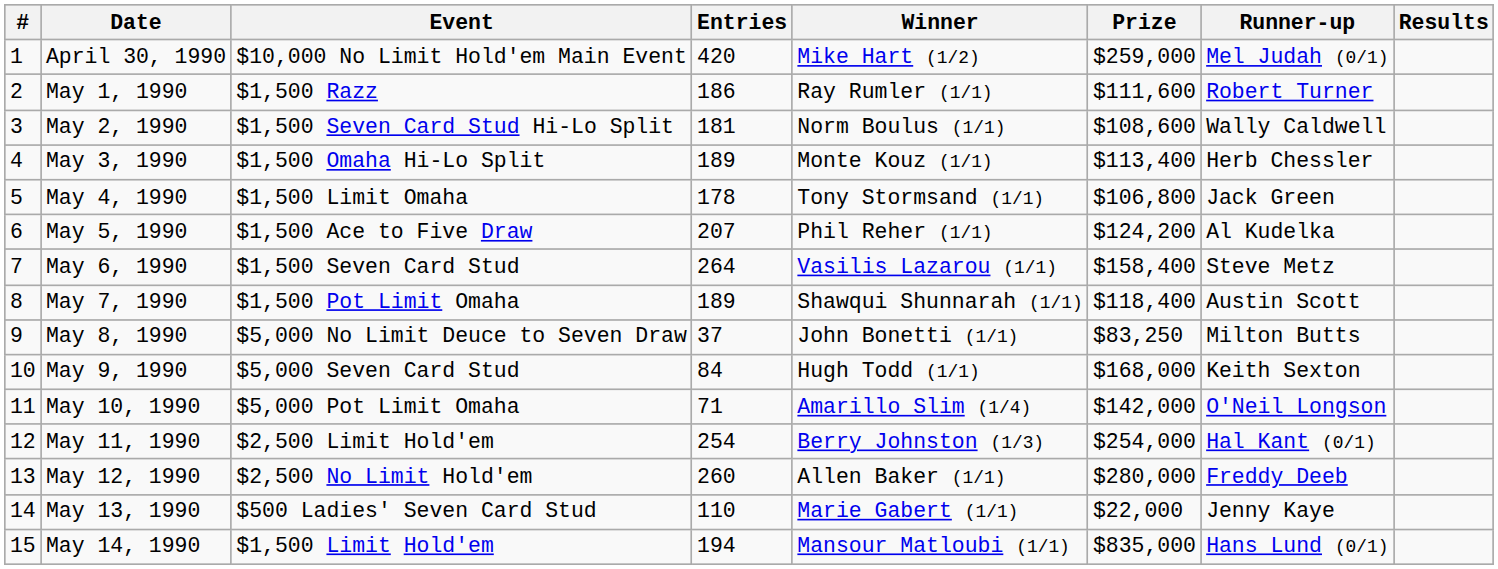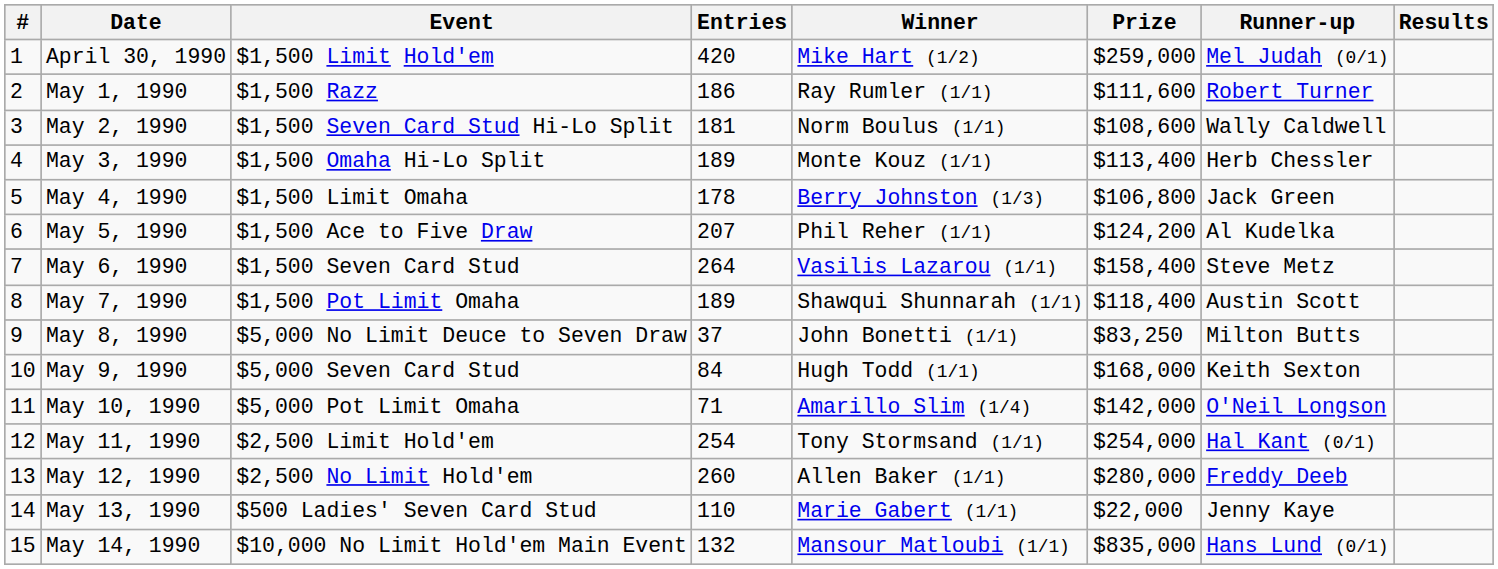 <table class="wikitable sortable">
 <tr>
 <th>#</th>
 <th>Date</th>
 <th bgcolor="#FFEBAD">Event</th>
 <th>Entries</th>
 <th bgcolor="#FFEBAD">Winner</th>
 <th bgcolor="#FFEBAD">Prize</th>
 <th bgcolor="#FFEBAD">Runner-up</th>
 <th>Results</th>
 </tr>
 <tr>
 <td>1</td>
 <td>April 30, 1990</td>
-<td>$10,000 No Limit Hold'em Main Event</td>
+<td>$1,500 <a href='#'>Limit</a> <a href='#'>Hold'em</a></td>
 <td>420</td>
 <td><a href='#'>Mike Hart</a> <small>(1/2)</small></td>
 <td>$259,000</td>
 <td><a href='#'>Mel Judah</a> <small>(0/1)</small></td>
 <td></td>
 </tr>
 <tr>
 <td>2</td>
 <td>May 1, 1990</td>
 <td>$1,500 <a href='#'>Razz</a></td>
 <td>186</td>
 <td>Ray Rumler <small>(1/1)</small></td>
 <td>$111,600</td>
 <td><a href='#'>Robert Turner</a></td>
 <td></td>
 </tr>
 <tr>
 <td>3</td>
 <td>May 2, 1990</td>
 <td>$1,500 <a href='#'>Seven Card Stud</a> Hi-Lo Split</td>
 <td>181</td>
 <td>Norm Boulus <small>(1/1)</small></td>
 <td>$108,600</td>
 <td>Wally Caldwell</td>
 <td></td>
 </tr>
 <tr>
 <td>4</td>
 <td>May 3, 1990</td>
 <td>$1,500 <a href='#'>Omaha</a> Hi-Lo Split</td>
 <td>189</td>
 <td>Monte Kouz <small>(1/1)</small></td>
 <td>$113,400</td>
 <td>Herb Chessler</td>
 <td></td>
 </tr>
 <tr>
 <td>5</td>
 <td>May 4, 1990</td>
 <td>$1,500 Limit Omaha</td>
 <td>178</td>
-<td>Tony Stormsand <small>(1/1)</small></td>
+<td><a href='#'>Berry Johnston</a> <small>(1/3)</small></td>
 <td>$106,800</td>
 <td>Jack Green</td>
 <td></td>
 </tr>
 <tr>
 <td>6</td>
 <td>May 5, 1990</td>
 <td>$1,500 Ace to Five <a href='#'>Draw</a></td>
 <td>207</td>
 <td>Phil Reher <small>(1/1)</small></td>
 <td>$124,200</td>
 <td>Al Kudelka</td>
 <td></td>
 </tr>
 <tr>
 <td>7</td>
 <td>May 6, 1990</td>
 <td>$1,500 Seven Card Stud</td>
 <td>264</td>
 <td><a href='#'>Vasilis Lazarou</a> <small>(1/1)</small></td>
 <td>$158,400</td>
 <td>Steve Metz</td>
 <td></td>
 </tr>
 <tr>
 <td>8</td>
 <td>May 7, 1990</td>
 <td>$1,500 <a href='#'>Pot Limit</a> Omaha</td>
 <td>189</td>
 <td>Shawqui Shunnarah <small>(1/1)</small></td>
 <td>$118,400</td>
 <td>Austin Scott</td>
 <td></td>
 </tr>
 <tr>
 <td>9</td>
 <td>May 8, 1990</td>
 <td>$5,000 No Limit Deuce to Seven Draw</td>
 <td>37</td>
 <td>John Bonetti <small>(1/1)</small></td>
 <td>$83,250</td>
 <td>Milton Butts</td>
 <td></td>
 </tr>
 <tr>
 <td>10</td>
 <td>May 9, 1990</td>
 <td>$5,000 Seven Card Stud</td>
 <td>84</td>
 <td>Hugh Todd <small>(1/1)</small></td>
 <td>$168,000</td>
 <td>Keith Sexton</td>
 <td></td>
 </tr>
 <tr>
 <td>11</td>
 <td>May 10, 1990</td>
 <td>$5,000 Pot Limit Omaha</td>
 <td>71</td>
 <td><a href='#'>Amarillo Slim</a> <small>(1/4)</small></td>
 <td>$142,000</td>
 <td><a href='#'>O'Neil Longson</a></td>
 <td></td>
 </tr>
 <tr>
 <td>12</td>
 <td>May 11, 1990</td>
 <td>$2,500 Limit Hold'em</td>
 <td>254</td>
-<td><a href='#'>Berry Johnston</a> <small>(1/3)</small></td>
+<td>Tony Stormsand <small>(1/1)</small></td>
 <td>$254,000</td>
 <td><a href='#'>Hal Kant</a> <small>(0/1)</small></td>
 <td></td>
 </tr>
 <tr>
 <td>13</td>
 <td>May 12, 1990</td>
 <td>$2,500 <a href='#'>No Limit</a> Hold'em</td>
 <td>260</td>
 <td>Allen Baker <small>(1/1)</small></td>
 <td>$280,000</td>
 <td><a href='#'>Freddy Deeb</a></td>
 <td></td>
 </tr>
 <tr>
 <td>14</td>
 <td>May 13, 1990</td>
 <td>$500 Ladies' Seven Card Stud</td>
 <td>110</td>
 <td><a href='#'>Marie Gabert</a> <small>(1/1)</small></td>
 <td>$22,000</td>
 <td>Jenny Kaye</td>
 <td></td>
 </tr>
 <tr>
 <td>15</td>
 <td>May 14, 1990</td>
-<td>$1,500 <a href='#'>Limit</a> <a href='#'>Hold'em</a></td>
-<td>194</td>
+<td>$10,000 No Limit Hold'em Main Event</td>
+<td>132</td>
 <td><a href='#'>Mansour Matloubi</a> <small>(1/1)</small></td>
 <td>$835,000</td>
 <td><a href='#'>Hans Lund</a> <small>(0/1)</small></td>
 <td></td>
 </tr>
 </table>
